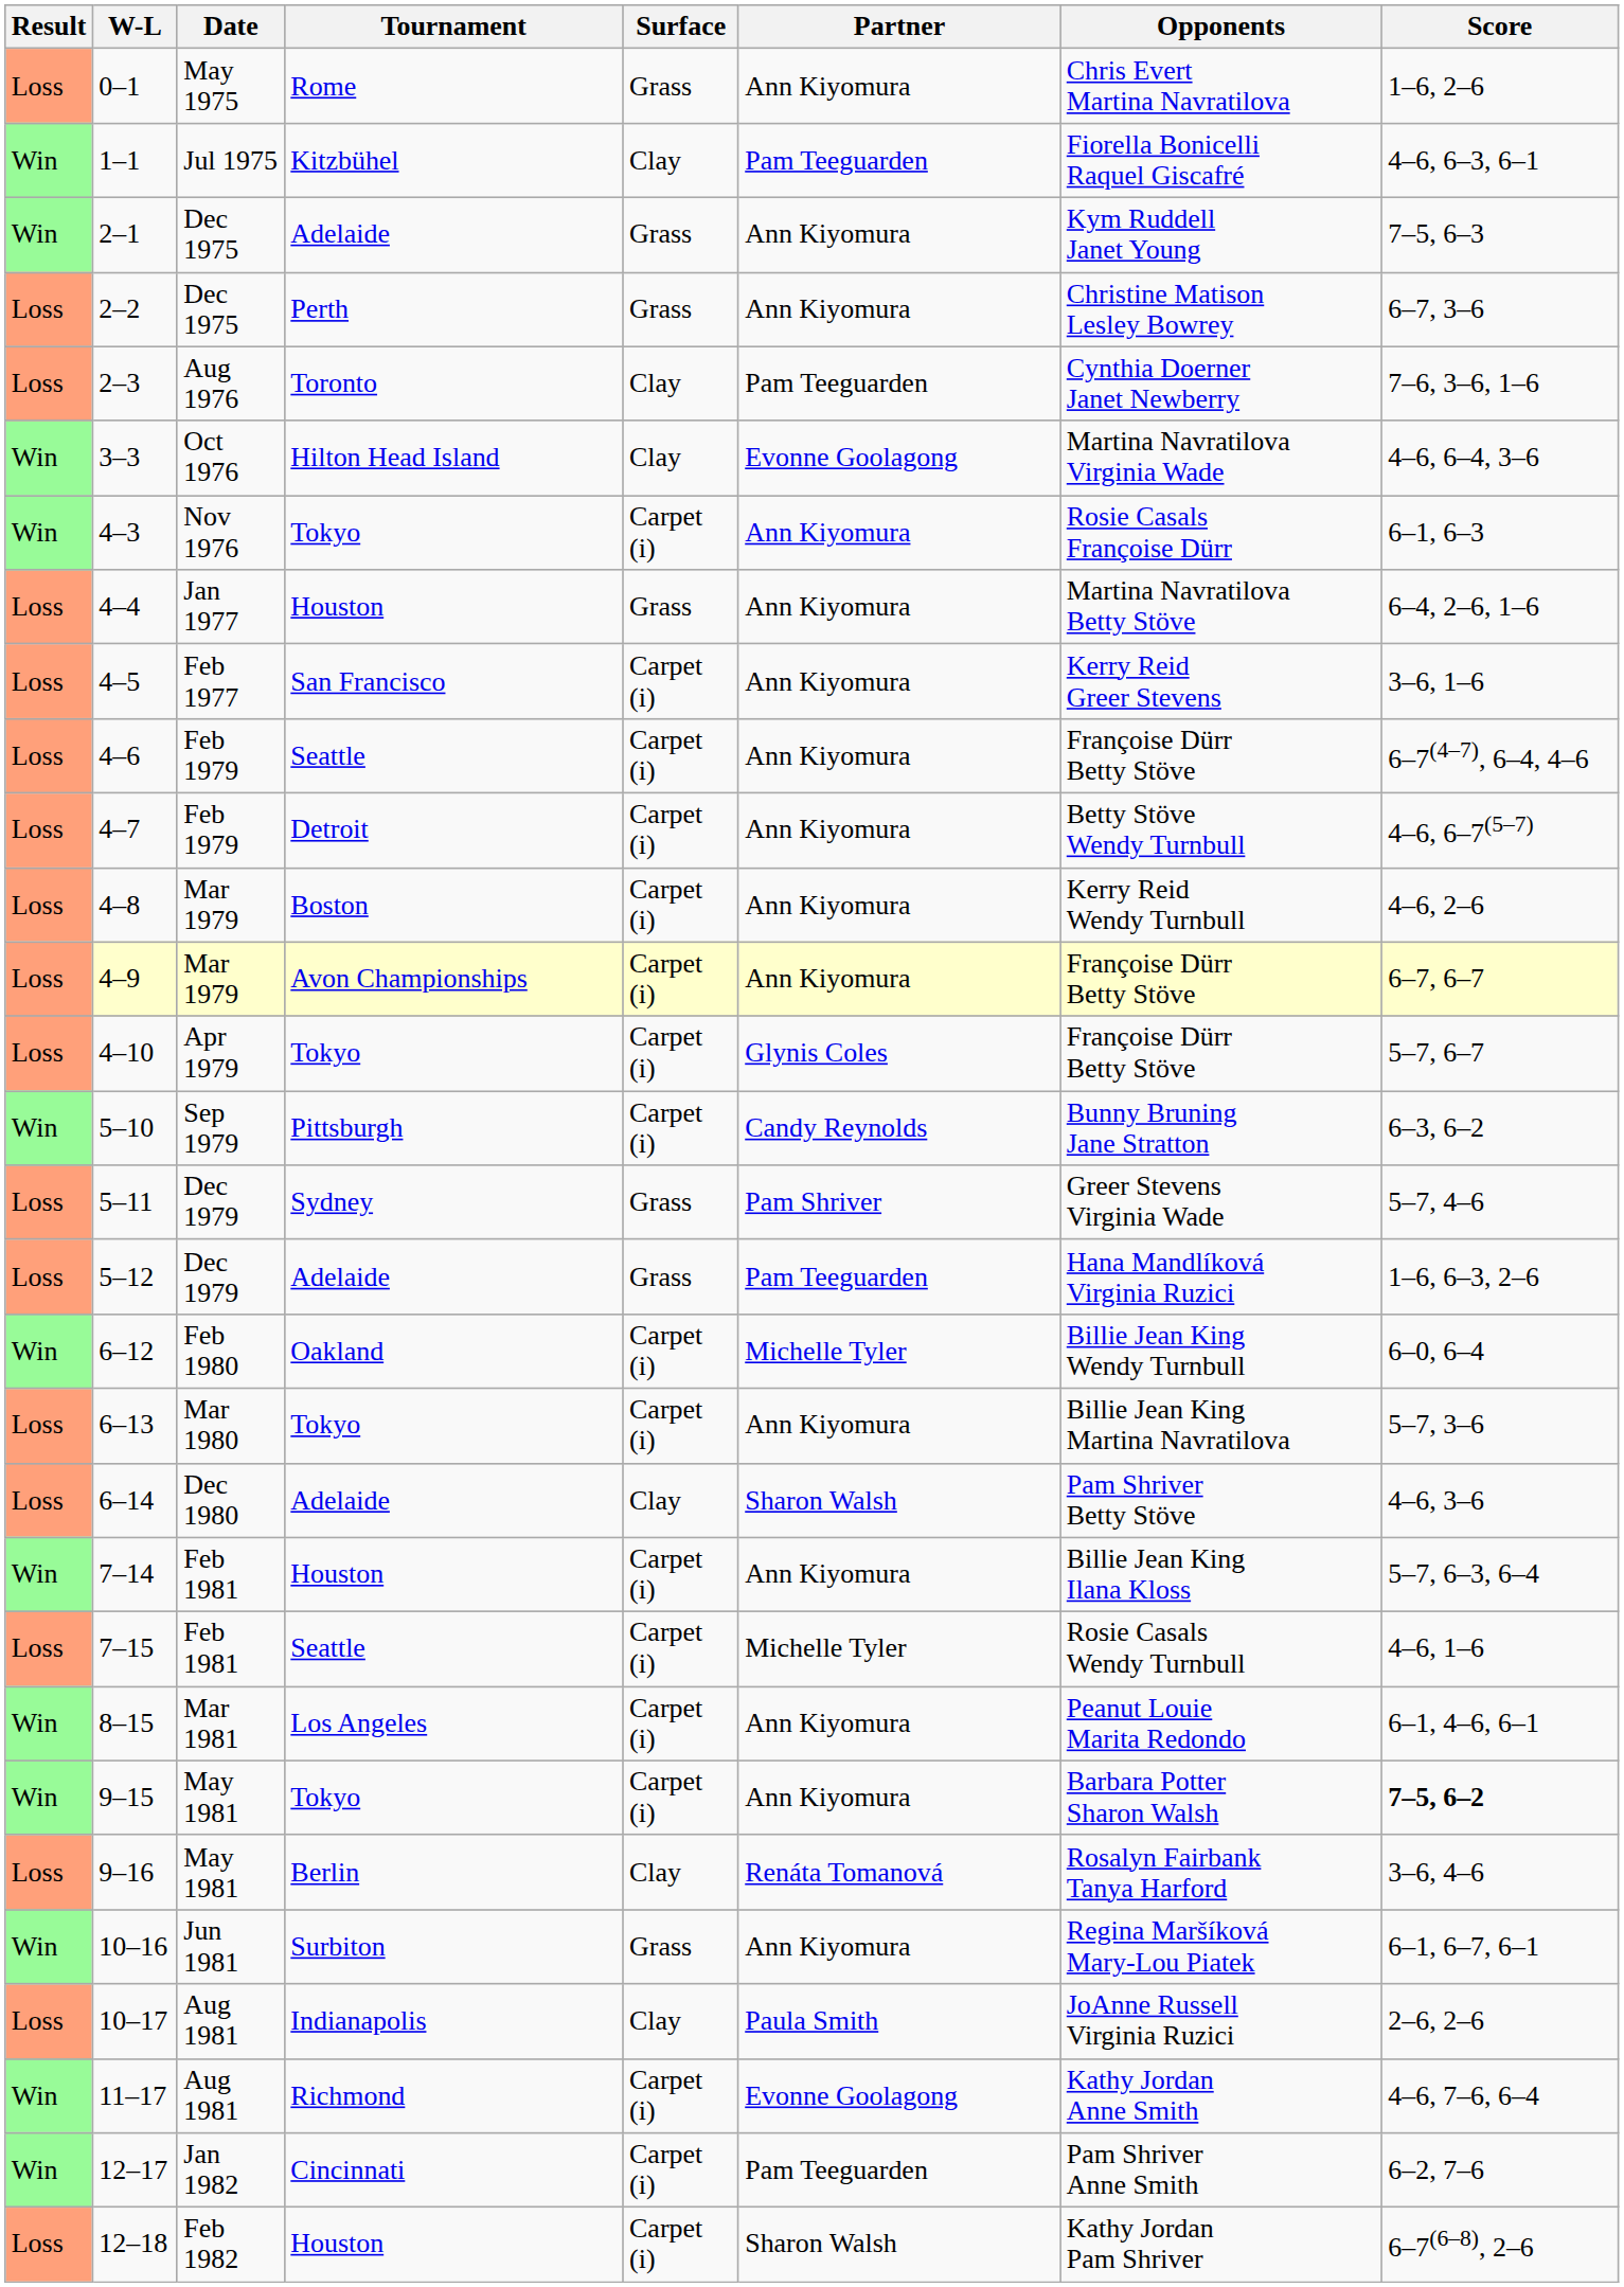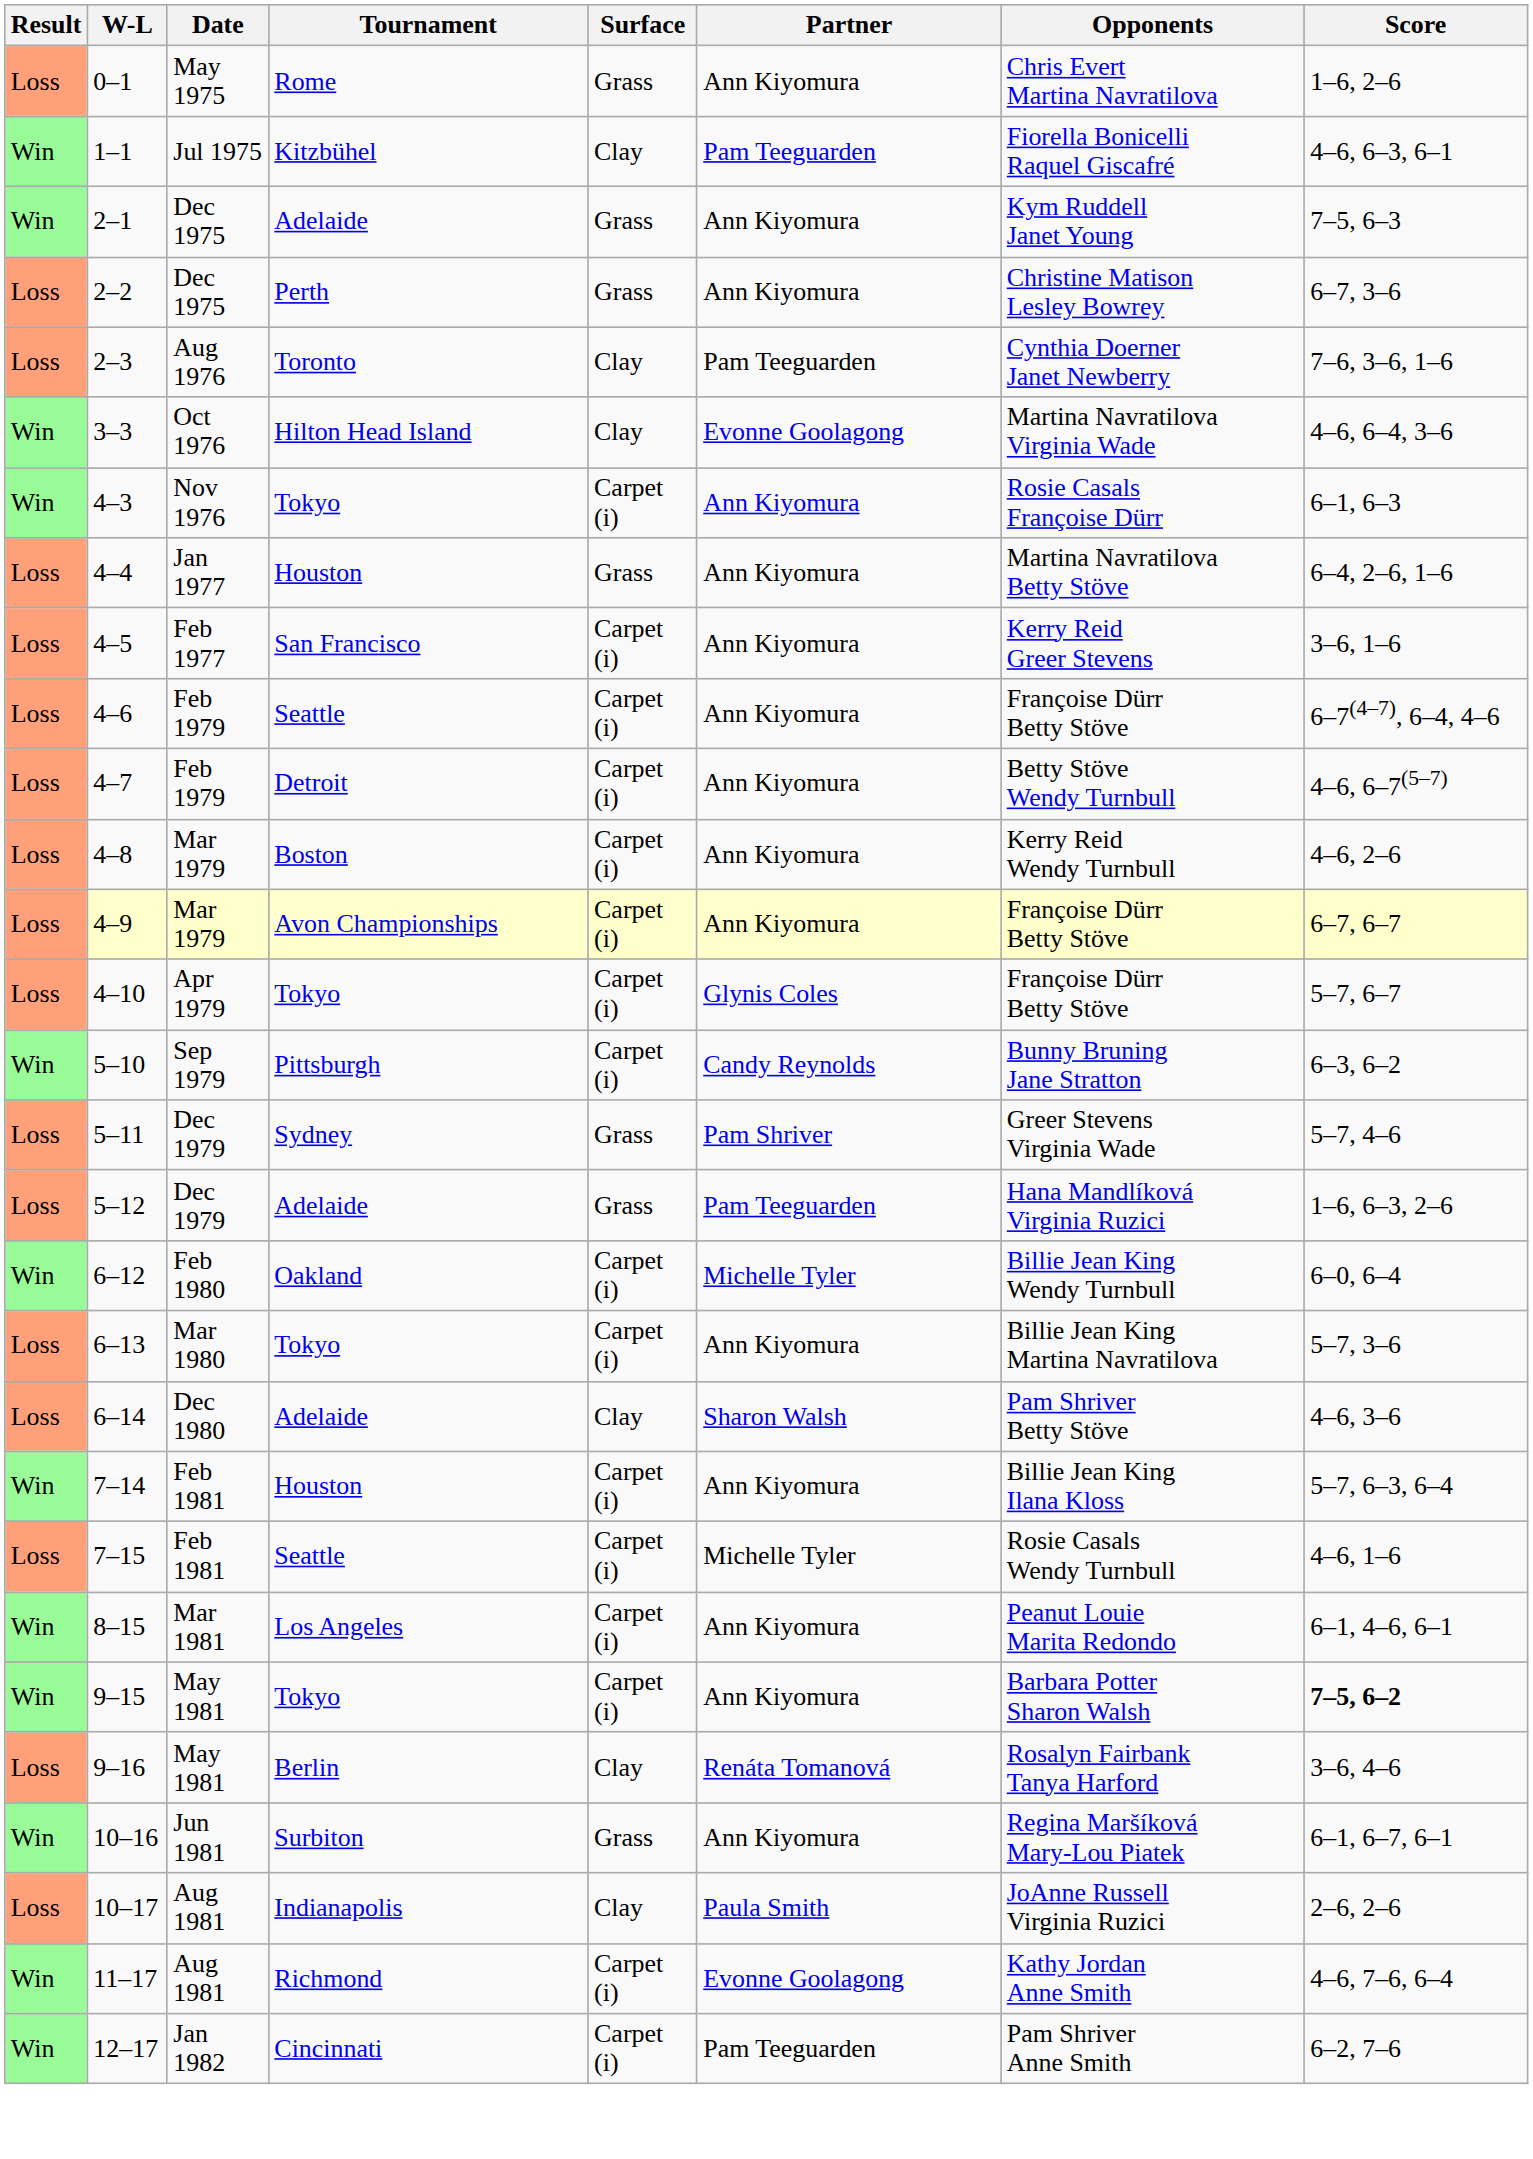 <table class="sortable wikitable">
 <tr>
 <th>Result</th>
 <th style="width:42px" class="unsortable">W-L</th>
 <th style="width:55px">Date</th>
 <th style="width:190px">Tournament</th>
 <th style="width:60px">Surface</th>
 <th style="width:180px">Partner</th>
 <th style="width:180px">Opponents</th>
 <th style="width:130px" class="unsortable">Score</th>
 </tr>
 <tr>
 <td style="background:#ffa07a;">Loss</td>
 <td>0–1</td>
 <td>May 1975</td>
 <td><a href='#'>Rome</a></td>
 <td>Grass</td>
 <td> Ann Kiyomura</td>
 <td> <a href='#'>Chris Evert</a> <br>  <a href='#'>Martina Navratilova</a></td>
 <td>1–6, 2–6</td>
 </tr>
 <tr>
 <td style="background:#98fb98;">Win</td>
 <td>1–1</td>
 <td>Jul 1975</td>
 <td><a href='#'>Kitzbühel</a></td>
 <td>Clay</td>
 <td> <a href='#'>Pam Teeguarden</a></td>
 <td> <a href='#'>Fiorella Bonicelli</a> <br>  <a href='#'>Raquel Giscafré</a></td>
 <td>4–6, 6–3, 6–1</td>
 </tr>
 <tr>
 <td style="background:#98fb98;">Win</td>
 <td>2–1</td>
 <td>Dec 1975</td>
 <td><a href='#'>Adelaide</a></td>
 <td>Grass</td>
 <td> Ann Kiyomura</td>
 <td> <a href='#'>Kym Ruddell</a> <br>  <a href='#'>Janet Young</a></td>
 <td>7–5, 6–3</td>
 </tr>
 <tr>
 <td style="background:#ffa07a;">Loss</td>
 <td>2–2</td>
 <td>Dec 1975</td>
 <td><a href='#'>Perth</a></td>
 <td>Grass</td>
 <td> Ann Kiyomura</td>
 <td> <a href='#'>Christine Matison</a> <br>  <a href='#'>Lesley Bowrey</a></td>
 <td>6–7, 3–6</td>
 </tr>
 <tr>
 <td style="background:#ffa07a;">Loss</td>
 <td>2–3</td>
 <td>Aug 1976</td>
 <td><a href='#'>Toronto</a></td>
 <td>Clay</td>
 <td> Pam Teeguarden</td>
 <td> <a href='#'>Cynthia Doerner</a> <br>  <a href='#'>Janet Newberry</a></td>
 <td>7–6, 3–6, 1–6</td>
 </tr>
 <tr>
 <td style="background:#98fb98;">Win</td>
 <td>3–3</td>
 <td>Oct 1976</td>
 <td><a href='#'>Hilton Head Island</a></td>
 <td>Clay</td>
 <td> <a href='#'>Evonne Goolagong</a></td>
 <td> Martina Navratilova <br>  <a href='#'>Virginia Wade</a></td>
 <td>4–6, 6–4, 3–6</td>
 </tr>
 <tr>
 <td style="background:#98fb98;">Win</td>
 <td>4–3</td>
 <td>Nov 1976</td>
 <td><a href='#'>Tokyo</a></td>
 <td>Carpet (i)</td>
 <td> <a href='#'>Ann Kiyomura</a></td>
 <td> <a href='#'>Rosie Casals</a> <br>  <a href='#'>Françoise Dürr</a></td>
 <td>6–1, 6–3</td>
 </tr>
 <tr>
 <td style="background:#ffa07a;">Loss</td>
 <td>4–4</td>
 <td>Jan 1977</td>
 <td><a href='#'>Houston</a></td>
 <td>Grass</td>
 <td> Ann Kiyomura</td>
 <td> Martina Navratilova <br>  <a href='#'>Betty Stöve</a></td>
 <td>6–4, 2–6, 1–6</td>
 </tr>
 <tr>
 <td style="background:#ffa07a;">Loss</td>
 <td>4–5</td>
 <td>Feb 1977</td>
 <td><a href='#'>San Francisco</a></td>
 <td>Carpet (i)</td>
 <td> Ann Kiyomura</td>
 <td> <a href='#'>Kerry Reid</a> <br>  <a href='#'>Greer Stevens</a></td>
 <td>3–6, 1–6</td>
 </tr>
 <tr>
 <td style="background:#ffa07a;">Loss</td>
 <td>4–6</td>
 <td>Feb 1979</td>
 <td><a href='#'>Seattle</a></td>
 <td>Carpet (i)</td>
 <td> Ann Kiyomura</td>
 <td> Françoise Dürr <br>  Betty Stöve</td>
 <td>6–7<sup>(4–7)</sup>, 6–4, 4–6</td>
 </tr>
 <tr>
 <td style="background:#ffa07a;">Loss</td>
 <td>4–7</td>
 <td>Feb 1979</td>
 <td><a href='#'>Detroit</a></td>
 <td>Carpet (i)</td>
 <td> Ann Kiyomura</td>
 <td> Betty Stöve <br>  <a href='#'>Wendy Turnbull</a></td>
 <td>4–6, 6–7<sup>(5–7)</sup></td>
 </tr>
 <tr>
 <td style="background:#ffa07a;">Loss</td>
 <td>4–8</td>
 <td>Mar 1979</td>
 <td><a href='#'>Boston</a></td>
 <td>Carpet (i)</td>
 <td> Ann Kiyomura</td>
 <td> Kerry Reid <br>  Wendy Turnbull</td>
 <td>4–6, 2–6</td>
 </tr>
 <tr style="background:#ffc;">
 <td style="background:#ffa07a;">Loss</td>
 <td>4–9</td>
 <td>Mar 1979</td>
 <td><a href='#'>Avon Championships</a></td>
 <td>Carpet (i)</td>
 <td> Ann Kiyomura</td>
 <td> Françoise Dürr <br>  Betty Stöve</td>
 <td>6–7, 6–7</td>
 </tr>
 <tr>
 <td style="background:#ffa07a;">Loss</td>
 <td>4–10</td>
 <td>Apr 1979</td>
 <td><a href='#'>Tokyo</a></td>
 <td>Carpet (i)</td>
 <td> <a href='#'>Glynis Coles</a></td>
 <td> Françoise Dürr <br>  Betty Stöve</td>
 <td>5–7, 6–7</td>
 </tr>
 <tr>
 <td style="background:#98fb98;">Win</td>
 <td>5–10</td>
 <td>Sep 1979</td>
 <td><a href='#'>Pittsburgh</a></td>
 <td>Carpet (i)</td>
 <td> <a href='#'>Candy Reynolds</a></td>
 <td> <a href='#'>Bunny Bruning</a> <br>  <a href='#'>Jane Stratton</a></td>
 <td>6–3, 6–2</td>
 </tr>
 <tr>
 <td style="background:#ffa07a;">Loss</td>
 <td>5–11</td>
 <td>Dec 1979</td>
 <td><a href='#'>Sydney</a></td>
 <td>Grass</td>
 <td> <a href='#'>Pam Shriver</a></td>
 <td> Greer Stevens <br>  Virginia Wade</td>
 <td>5–7, 4–6</td>
 </tr>
 <tr>
 <td style="background:#ffa07a;">Loss</td>
 <td>5–12</td>
 <td>Dec 1979</td>
 <td><a href='#'>Adelaide</a></td>
 <td>Grass</td>
 <td> <a href='#'>Pam Teeguarden</a></td>
 <td> <a href='#'>Hana Mandlíková</a> <br>  <a href='#'>Virginia Ruzici</a></td>
 <td>1–6, 6–3, 2–6</td>
 </tr>
 <tr>
 <td style="background:#98fb98;">Win</td>
 <td>6–12</td>
 <td>Feb 1980</td>
 <td><a href='#'>Oakland</a></td>
 <td>Carpet (i)</td>
 <td> <a href='#'>Michelle Tyler</a></td>
 <td> <a href='#'>Billie Jean King</a> <br>  Wendy Turnbull</td>
 <td>6–0, 6–4</td>
 </tr>
 <tr>
 <td style="background:#ffa07a;">Loss</td>
 <td>6–13</td>
 <td>Mar 1980</td>
 <td><a href='#'>Tokyo</a></td>
 <td>Carpet (i)</td>
 <td> Ann Kiyomura</td>
 <td> Billie Jean King <br>  Martina Navratilova</td>
 <td>5–7, 3–6</td>
 </tr>
 <tr>
 <td style="background:#ffa07a;">Loss</td>
 <td>6–14</td>
 <td>Dec 1980</td>
 <td><a href='#'>Adelaide</a></td>
 <td>Clay</td>
 <td> <a href='#'>Sharon Walsh</a></td>
 <td> <a href='#'>Pam Shriver</a> <br>  Betty Stöve</td>
 <td>4–6, 3–6</td>
 </tr>
 <tr>
 <td style="background:#98fb98;">Win</td>
 <td>7–14</td>
 <td>Feb 1981</td>
 <td><a href='#'>Houston</a></td>
 <td>Carpet (i)</td>
 <td> Ann Kiyomura</td>
 <td> Billie Jean King <br>  <a href='#'>Ilana Kloss</a></td>
 <td>5–7, 6–3, 6–4</td>
 </tr>
 <tr>
 <td style="background:#ffa07a;">Loss</td>
 <td>7–15</td>
 <td>Feb 1981</td>
 <td><a href='#'>Seattle</a></td>
 <td>Carpet (i)</td>
 <td> Michelle Tyler</td>
 <td> Rosie Casals <br>  Wendy Turnbull</td>
 <td>4–6, 1–6</td>
 </tr>
 <tr>
 <td style="background:#98fb98;">Win</td>
 <td>8–15</td>
 <td>Mar 1981</td>
 <td><a href='#'>Los Angeles</a></td>
 <td>Carpet (i)</td>
 <td> Ann Kiyomura</td>
 <td> <a href='#'>Peanut Louie</a> <br>  <a href='#'>Marita Redondo</a></td>
 <td>6–1, 4–6, 6–1</td>
 </tr>
 <tr>
 <td style="background:#98fb98;">Win</td>
 <td>9–15</td>
 <td>May 1981</td>
 <td><a href='#'>Tokyo</a></td>
 <td>Carpet (i)</td>
 <td> Ann Kiyomura</td>
 <td> <a href='#'>Barbara Potter</a> <br>  <a href='#'>Sharon Walsh</a></td>
 <td><strong>7–5, 6–2</strong></td>
 </tr>
 <tr>
 <td style="background:#ffa07a;">Loss</td>
 <td>9–16</td>
 <td>May 1981</td>
 <td><a href='#'>Berlin</a></td>
 <td>Clay</td>
 <td> <a href='#'>Renáta Tomanová</a></td>
 <td> <a href='#'>Rosalyn Fairbank</a> <br>  <a href='#'>Tanya Harford</a></td>
 <td>3–6, 4–6</td>
 </tr>
 <tr>
 <td style="background:#98fb98;">Win</td>
 <td>10–16</td>
 <td>Jun 1981</td>
 <td><a href='#'>Surbiton</a></td>
 <td>Grass</td>
 <td> Ann Kiyomura</td>
 <td> <a href='#'>Regina Maršíková</a> <br>  <a href='#'>Mary-Lou Piatek</a></td>
 <td>6–1, 6–7, 6–1</td>
 </tr>
 <tr>
 <td style="background:#ffa07a;">Loss</td>
 <td>10–17</td>
 <td>Aug 1981</td>
 <td><a href='#'>Indianapolis</a></td>
 <td>Clay</td>
 <td> <a href='#'>Paula Smith</a></td>
 <td> <a href='#'>JoAnne Russell</a> <br>  Virginia Ruzici</td>
 <td>2–6, 2–6</td>
 </tr>
 <tr>
 <td style="background:#98fb98;">Win</td>
 <td>11–17</td>
 <td>Aug 1981</td>
 <td><a href='#'>Richmond</a></td>
 <td>Carpet (i)</td>
 <td> <a href='#'>Evonne Goolagong</a></td>
 <td> <a href='#'>Kathy Jordan</a> <br>  <a href='#'>Anne Smith</a></td>
 <td>4–6, 7–6, 6–4</td>
 </tr>
 <tr>
 <td style="background:#98fb98;">Win</td>
 <td>12–17</td>
 <td>Jan 1982</td>
 <td><a href='#'>Cincinnati</a></td>
 <td>Carpet (i)</td>
 <td> Pam Teeguarden</td>
 <td> Pam Shriver <br>  Anne Smith</td>
 <td>6–2, 7–6</td>
 </tr>
-<tr>
-<td style="background:#ffa07a;">Loss</td>
-<td>12–18</td>
-<td>Feb 1982</td>
-<td><a href='#'>Houston</a></td>
-<td>Carpet (i)</td>
-<td> Sharon Walsh</td>
-<td> Kathy Jordan <br>  Pam Shriver</td>
-<td>6–7<sup>(6–8)</sup>, 2–6</td>
-</tr>
 </table>
